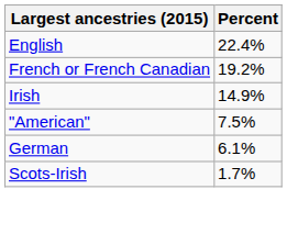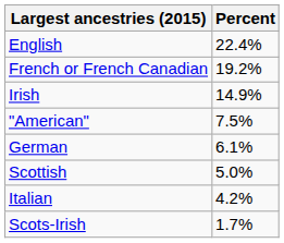 <table class="wikitable sortable collapsible" style="font-size: 90%;">
 <tr>
 <th>Largest ancestries (2015)</th>
 <th>Percent</th>
 </tr>
 <tr>
 <td><a href='#'>English</a> </td>
 <td>22.4%</td>
 </tr>
 <tr>
 <td><a href='#'>French or French Canadian</a>  </td>
 <td>19.2%</td>
 </tr>
 <tr>
 <td><a href='#'>Irish</a> </td>
 <td>14.9%</td>
 </tr>
 <tr>
 <td><a href='#'>"American"</a> </td>
 <td>7.5%</td>
 </tr>
 <tr>
 <td><a href='#'>German</a> </td>
 <td>6.1%</td>
 </tr>
 <tr>
+<td><a href='#'>Scottish</a> </td>
+<td>5.0%</td>
+</tr>
+<tr>
+<td><a href='#'>Italian</a> </td>
+<td>4.2%</td>
+</tr>
+<tr>
 <td><a href='#'>Scots-Irish</a> </td>
 <td>1.7%</td>
 </tr>
 </table>
